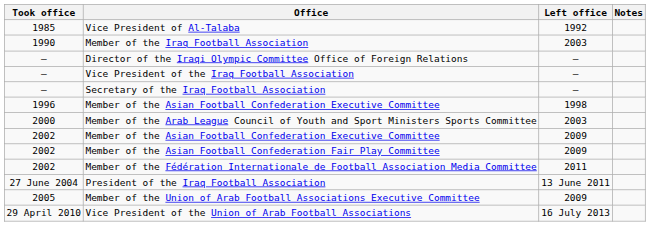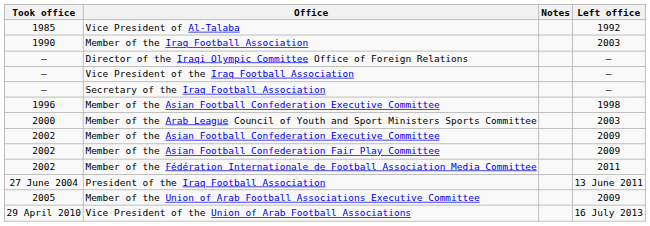 <table class="wikitable sortable" style="text-align: center">
 <tr>
 <th>Took office</th>
 <th>Office</th>
+<th>Notes</th>
 <th>Left office</th>
-<th>Notes</th>
 </tr>
 <tr>
 <td>1985</td>
 <td style="text-align: left">Vice President of <a href='#'>Al-Talaba</a></td>
+<td></td>
 <td>1992</td>
-<td></td>
 </tr>
 <tr>
 <td>1990</td>
 <td style="text-align: left">Member of the <a href='#'>Iraq Football Association</a></td>
+<td></td>
 <td>2003</td>
-<td></td>
 </tr>
 <tr>
 <td>–</td>
 <td style="text-align: left">Director of the <a href='#'>Iraqi Olympic Committee</a> Office of Foreign Relations</td>
+<td></td>
 <td>–</td>
-<td></td>
 </tr>
 <tr>
 <td>–</td>
 <td style="text-align: left">Vice President of the <a href='#'>Iraq Football Association</a></td>
+<td></td>
 <td>–</td>
-<td></td>
 </tr>
 <tr>
 <td>–</td>
 <td style="text-align: left">Secretary of the <a href='#'>Iraq Football Association</a></td>
+<td></td>
 <td>–</td>
-<td></td>
 </tr>
 <tr>
 <td>1996</td>
 <td style="text-align: left">Member of the <a href='#'>Asian Football Confederation Executive Committee</a></td>
+<td></td>
 <td>1998</td>
-<td></td>
 </tr>
 <tr>
 <td>2000</td>
 <td style="text-align: left">Member of the <a href='#'>Arab League</a> Council of Youth and Sport Ministers Sports Committee</td>
+<td></td>
 <td>2003</td>
-<td></td>
 </tr>
 <tr>
 <td>2002</td>
 <td style="text-align: left">Member of the <a href='#'>Asian Football Confederation Executive Committee</a></td>
+<td></td>
 <td>2009</td>
-<td></td>
 </tr>
 <tr>
 <td>2002</td>
 <td style="text-align: left">Member of the <a href='#'>Asian Football Confederation Fair Play Committee</a></td>
+<td></td>
 <td>2009</td>
-<td></td>
 </tr>
 <tr>
 <td>2002</td>
 <td style="text-align: left">Member of the <a href='#'>Fédération Internationale de Football Association Media Committee</a></td>
+<td></td>
 <td>2011</td>
-<td></td>
 </tr>
 <tr>
 <td>27 June 2004</td>
 <td style="text-align: left">President of the <a href='#'>Iraq Football Association</a></td>
+<td></td>
 <td>13 June 2011</td>
-<td></td>
 </tr>
 <tr>
 <td>2005</td>
 <td style="text-align: left">Member of the <a href='#'>Union of Arab Football Associations Executive Committee</a></td>
+<td></td>
 <td>2009</td>
-<td></td>
 </tr>
 <tr>
 <td>29 April 2010</td>
 <td style="text-align: left">Vice President of the <a href='#'>Union of Arab Football Associations</a></td>
+<td></td>
 <td>16 July 2013</td>
-<td></td>
 </tr>
 </table>
